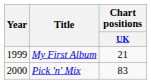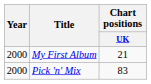 <table class="wikitable">
 <tr>
 <th rowspan="2">Year</th>
 <th rowspan="2">Title</th>
 <th>Chart positions</th>
 </tr>
 <tr>
 <th style="width:5em;font-size:85%"><a href='#'>UK</a><br></th>
 </tr>
 <tr>
-<td>1999</td>
+<td>2000</td>
 <td><em><a href='#'>My First Album</a></em></td>
 <td style="text-align:center;">21</td>
 </tr>
 <tr>
 <td>2000</td>
 <td><em><a href='#'>Pick 'n' Mix</a></em></td>
 <td style="text-align:center;">83</td>
 </tr>
 </table>
